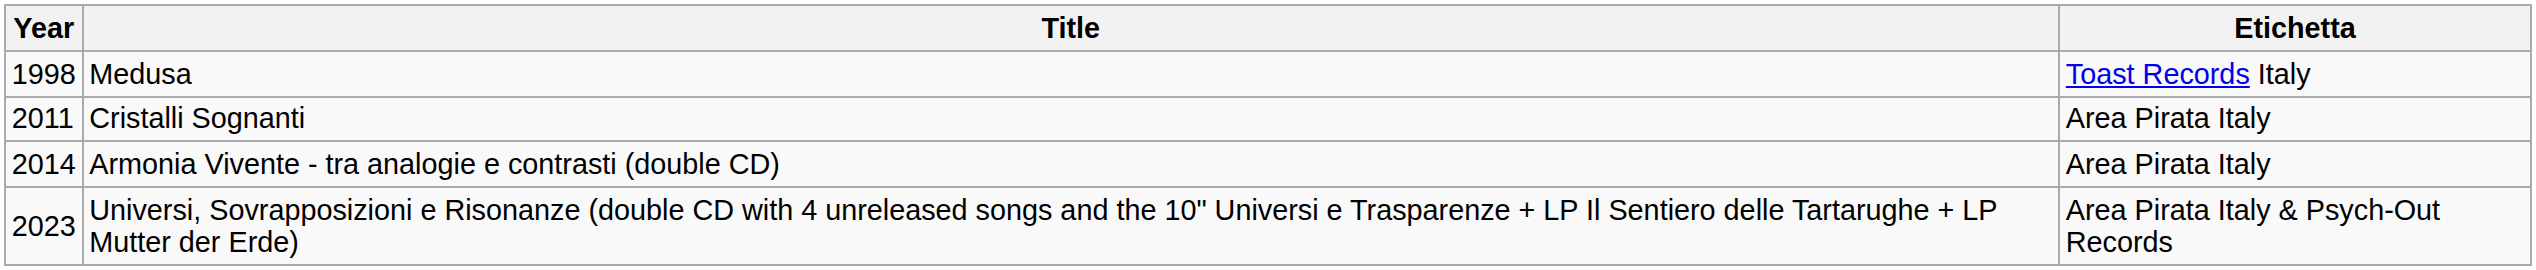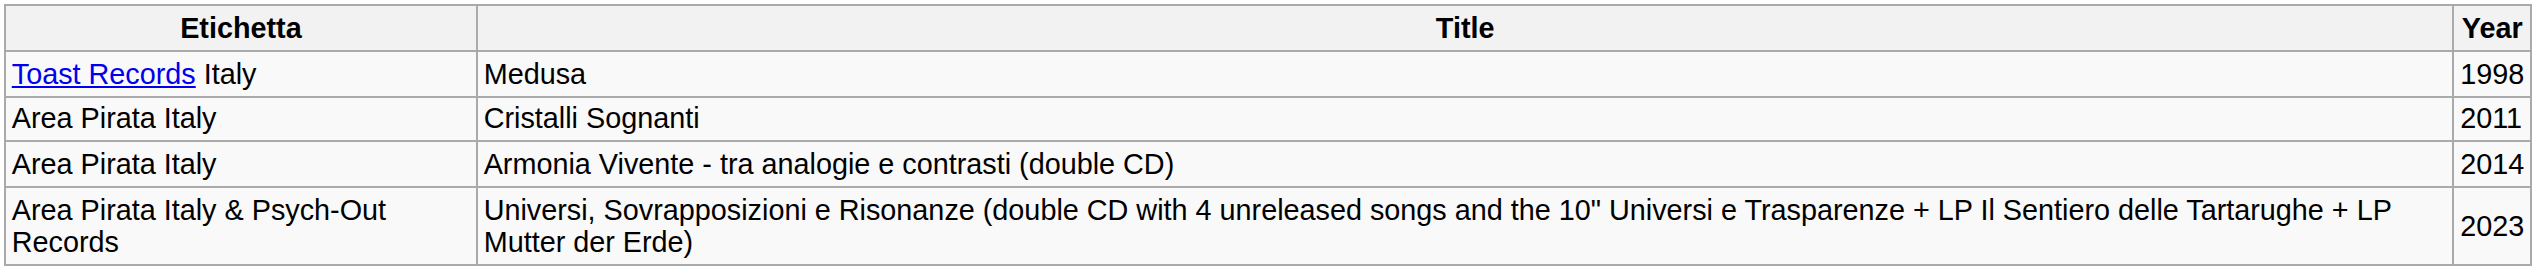 <table class="wikitable" style="font-size:90%;width:100%;margin:auto;clear:both;">
 <tr bgcolor="#EFEFEF">
+<th>Etichetta</th>
+<th>Title</th>
 <th>Year</th>
-<th>Title</th>
-<th>Etichetta</th>
 </tr>
 <tr>
+<td><a href='#'>Toast Records</a> Italy</td>
+<td>Medusa</td>
 <td>1998</td>
-<td>Medusa</td>
-<td><a href='#'>Toast Records</a> Italy</td>
 </tr>
 <tr>
+<td>Area Pirata Italy</td>
+<td>Cristalli Sognanti</td>
 <td>2011</td>
-<td>Cristalli Sognanti</td>
-<td>Area Pirata Italy</td>
 </tr>
 <tr>
+<td>Area Pirata Italy</td>
+<td>Armonia Vivente - tra analogie e contrasti (double CD)</td>
 <td>2014</td>
-<td>Armonia Vivente - tra analogie e contrasti (double CD)</td>
-<td>Area Pirata Italy</td>
 </tr>
 <tr>
+<td>Area Pirata Italy & Psych-Out Records</td>
+<td>Universi, Sovrapposizioni e Risonanze (double CD with 4 unreleased songs and the 10" Universi e Trasparenze + LP Il Sentiero delle Tartarughe + LP Mutter der Erde)</td>
 <td>2023</td>
-<td>Universi, Sovrapposizioni e Risonanze (double CD with 4 unreleased songs and the 10" Universi e Trasparenze + LP Il Sentiero delle Tartarughe + LP Mutter der Erde)</td>
-<td>Area Pirata Italy & Psych-Out Records</td>
 </tr>
 </table>
